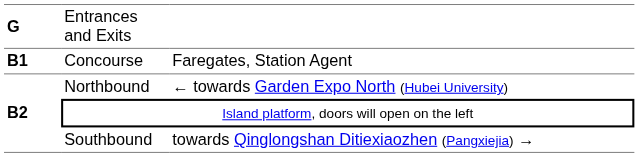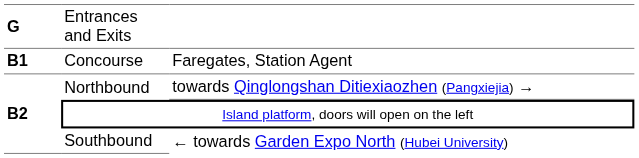 <table table border=0 cellspacing=0 cellpadding=3>
 <tr>
 <td style="border-top:solid 1px gray;border-bottom:solid 0px gray;" width=50><strong>G</strong></td>
 <td style="border-top:solid 1px gray;border-bottom:solid 0px gray;" width=100>Entrances and Exits</td>
 <td style="border-top:solid 1px gray;border-bottom:solid 0px gray;" width=450></td>
 </tr>
 <tr>
 <td style="border-top:solid 1px gray;border-bottom:solid 1px gray;" width=50><strong>B1</strong></td>
 <td style="border-top:solid 1px gray;border-bottom:solid 1px gray;" width=100>Concourse</td>
 <td style="border-top:solid 1px gray;border-bottom:solid 1px gray;" width=450>Faregates, Station Agent</td>
 </tr>
 <tr>
 <td style="border-bottom:solid 1px gray;" rowspan=3><strong>B2</strong></td>
 <td>Northbound</td>
-<td>←  towards <a href='#'>Garden Expo North</a> <small>(<a href='#'>Hubei University</a>)</small></td>
+<td style="border-bottom:solid 1px gray;"> towards <a href='#'>Qinglongshan Ditiexiaozhen</a> <small>(<a href='#'>Pangxiejia</a>)</small> →</td>
 </tr>
 <tr>
 <td style="border-right:solid 2px black;border-left:solid 2px black;border-top:solid 2px black;border-bottom:solid 2px black;text-align:center;" colspan=2><small><a href='#'>Island platform</a>, doors will open on the left</small></td>
 </tr>
 <tr>
 <td style="border-bottom:solid 1px gray;">Southbound</td>
-<td style="border-bottom:solid 1px gray;"> towards <a href='#'>Qinglongshan Ditiexiaozhen</a> <small>(<a href='#'>Pangxiejia</a>)</small> →</td>
+<td>←  towards <a href='#'>Garden Expo North</a> <small>(<a href='#'>Hubei University</a>)</small></td>
 </tr>
 </table>
